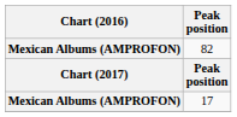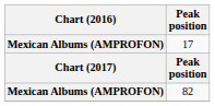 <table class="wikitable sortable plainrowheaders" style="text-align:center">
 <tr>
 <th scope="col">Chart (2016)</th>
 <th scope="col">Peak<br> position</th>
 </tr>
 <tr>
 <th scope="row">Mexican Albums (AMPROFON)</th>
-<td>82</td>
+<td>17</td>
 </tr>
 <tr>
 <th scope="col">Chart (2017)</th>
 <th scope="col">Peak<br> position</th>
 </tr>
 <tr>
 <th scope="row">Mexican Albums (AMPROFON)</th>
-<td>17</td>
+<td>82</td>
 </tr>
 <tr>
 </tr>
 </table>
